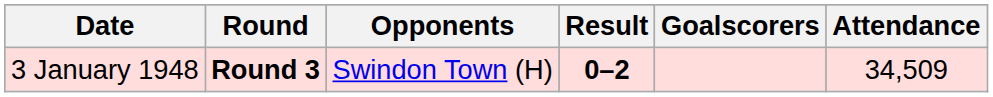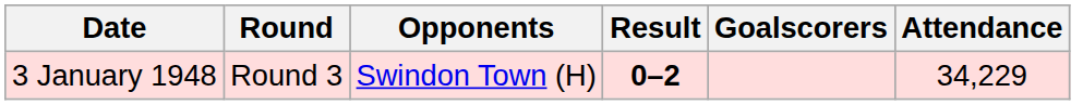 <table class="wikitable">
 <tr>
 <th>Date</th>
 <th>Round</th>
 <th>Opponents</th>
 <th>Result</th>
 <th>Goalscorers</th>
 <th>Attendance</th>
 </tr>
 <tr bgcolor="#ffdddd">
 <td>3 January 1948</td>
-<td><strong>Round 3</strong></td>
+<td>Round 3</td>
 <td><a href='#'>Swindon Town</a> (H)</td>
 <td align="center"><strong>0–2</strong></td>
 <td></td>
-<td align="center">34,509</td>
+<td align="center">34,229</td>
 </tr>
 </table>
